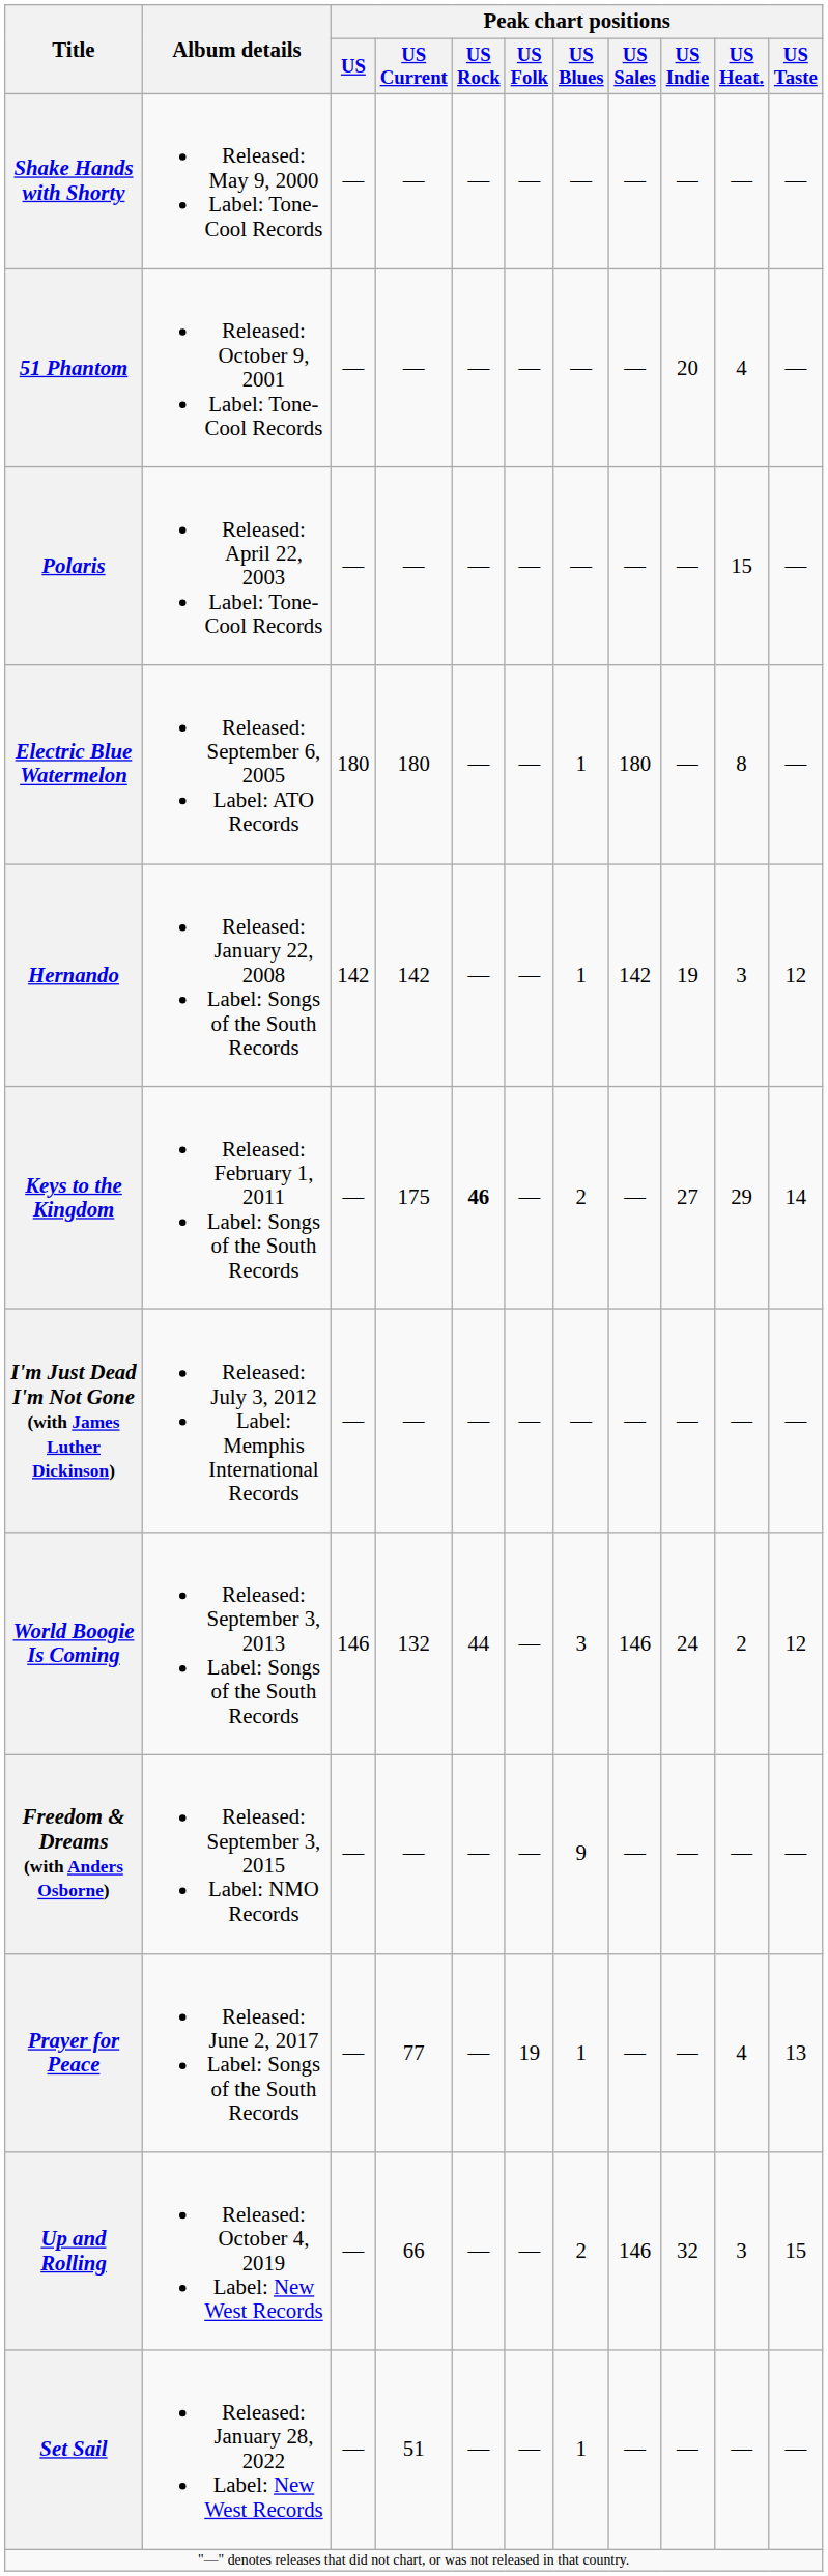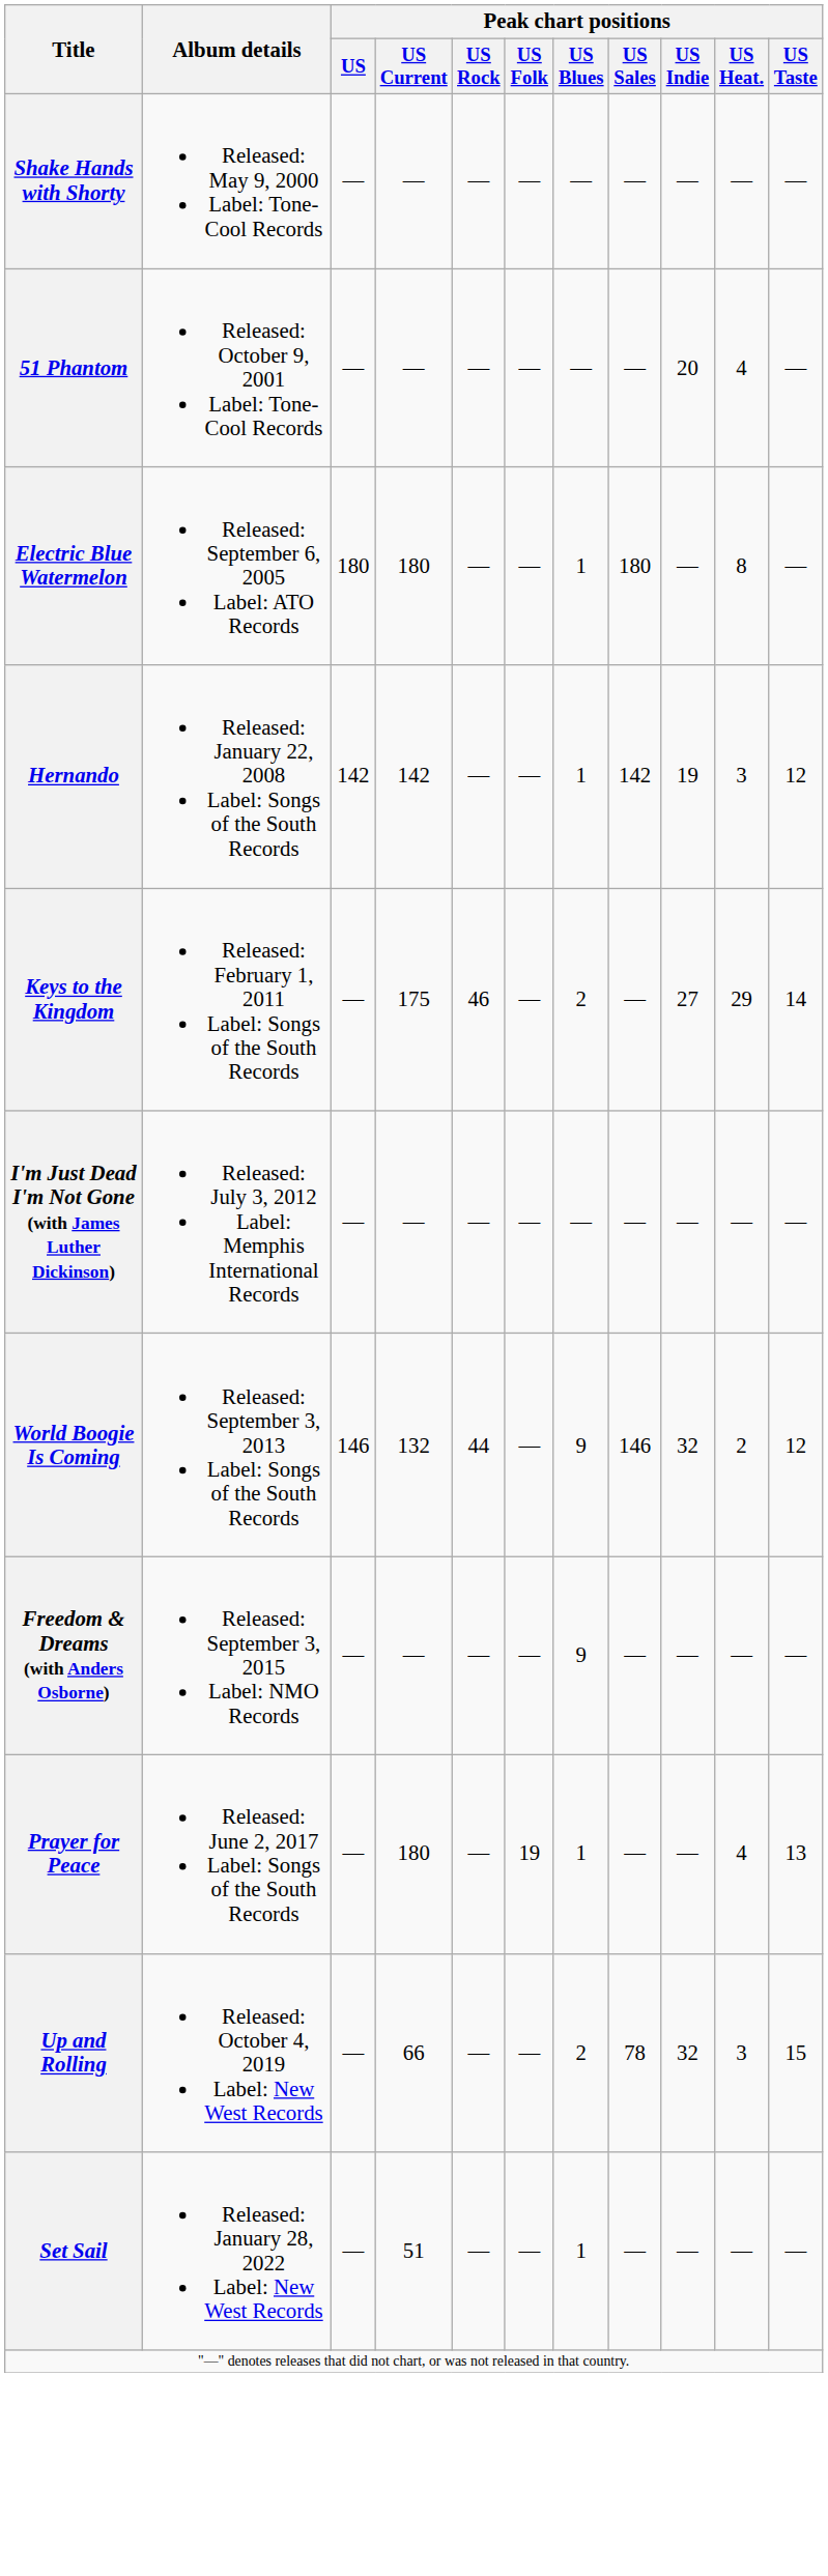 <table class="wikitable plainrowheaders" style="text-align:center;">
 <tr>
 <th scope="col" rowspan="2" style="width:15em;">Title</th>
 <th scope="col" rowspan="2" style="width:15em;">Album details</th>
 <th scope="col" colspan="9">Peak chart positions</th>
 </tr>
 <tr>
 <th scope="col" style="width:2.8em;font-size:90%;"><a href='#'>US</a><br></th>
 <th scope="col" style="width:2.8em;font-size:90%;"><a href='#'>US Current</a><br></th>
 <th scope="col" style="width:2.8em;font-size:90%;"><a href='#'>US Rock</a><br></th>
 <th scope="col" style="width:2.8em;font-size:90%;"><a href='#'>US Folk</a><br></th>
 <th scope="col" style="width:2.8em;font-size:90%;"><a href='#'>US Blues</a><br></th>
 <th scope="col" style="width:2.8em;font-size:90%;"><a href='#'>US Sales</a><br></th>
 <th scope="col" style="width:2.8em;font-size:90%;"><a href='#'>US Indie</a><br></th>
 <th scope="col" style="width:2.8em;font-size:90%;"><a href='#'>US Heat.</a><br></th>
 <th scope="col" style="width:2.8em;font-size:90%;"><a href='#'>US Taste</a><br></th>
 </tr>
 <tr>
 <th scope="row"><em><a href='#'>Shake Hands with Shorty</a></em></th>
 <td><br><ul><li>Released: May 9, 2000</li><li>Label: Tone-Cool Records</li></ul></td>
 <td>—</td>
 <td>—</td>
 <td>—</td>
 <td>—</td>
 <td>—</td>
 <td>—</td>
 <td>—</td>
 <td>—</td>
 <td>—</td>
 </tr>
 <tr>
 <th scope="row"><em><a href='#'>51 Phantom</a></em></th>
 <td><br><ul><li>Released: October 9, 2001</li><li>Label: Tone-Cool Records</li></ul></td>
 <td>—</td>
 <td>—</td>
 <td>—</td>
 <td>—</td>
 <td>—</td>
 <td>—</td>
 <td>20</td>
 <td>4</td>
 <td>—</td>
 </tr>
 <tr>
-<th scope="row"><em><a href='#'>Polaris</a></em></th>
-<td><br><ul><li>Released: April 22, 2003</li><li>Label: Tone-Cool Records</li></ul></td>
-<td>—</td>
-<td>—</td>
-<td>—</td>
-<td>—</td>
-<td>—</td>
-<td>—</td>
-<td>—</td>
-<td>15</td>
-<td>—</td>
-</tr>
-<tr>
 <th scope="row"><em><a href='#'>Electric Blue Watermelon</a></em></th>
 <td><br><ul><li>Released: September 6, 2005</li><li>Label: ATO Records</li></ul></td>
 <td>180</td>
 <td>180</td>
 <td>—</td>
 <td>—</td>
 <td>1</td>
 <td>180</td>
 <td>—</td>
 <td>8</td>
 <td>—</td>
 </tr>
 <tr>
 <th scope="row"><em><a href='#'>Hernando</a></em></th>
 <td><br><ul><li>Released: January 22, 2008</li><li>Label: Songs of the South Records</li></ul></td>
 <td>142</td>
 <td>142</td>
 <td>—</td>
 <td>—</td>
 <td>1</td>
 <td>142</td>
 <td>19</td>
 <td>3</td>
 <td>12</td>
 </tr>
 <tr>
 <th scope="row"><em><a href='#'>Keys to the Kingdom</a></em></th>
 <td><br><ul><li>Released: February 1, 2011</li><li>Label: Songs of the South Records</li></ul></td>
 <td>—</td>
 <td>175</td>
-<td><strong>46</strong></td>
+<td>46</td>
 <td>—</td>
 <td>2</td>
 <td>—</td>
 <td>27</td>
 <td>29</td>
 <td>14</td>
 </tr>
 <tr>
 <th scope="row"><em>I'm Just Dead I'm Not Gone</em><br><small>(with <a href='#'>James Luther Dickinson</a>)</small></th>
 <td><br><ul><li>Released: July 3, 2012</li><li>Label: Memphis International Records</li></ul></td>
 <td>—</td>
 <td>—</td>
 <td>—</td>
 <td>—</td>
 <td>—</td>
 <td>—</td>
 <td>—</td>
 <td>—</td>
 <td>—</td>
 </tr>
 <tr>
 <th scope="row"><em><a href='#'>World Boogie Is Coming</a></em></th>
 <td><br><ul><li>Released: September 3, 2013</li><li>Label: Songs of the South Records</li></ul></td>
 <td>146</td>
 <td>132</td>
 <td>44</td>
 <td>—</td>
-<td>3</td>
+<td>9</td>
 <td>146</td>
-<td>24</td>
+<td>32</td>
 <td>2</td>
 <td>12</td>
 </tr>
 <tr>
 <th scope="row"><em>Freedom & Dreams</em><br><small>(with <a href='#'>Anders Osborne</a>)</small></th>
 <td><br><ul><li>Released: September 3, 2015</li><li>Label: NMO Records</li></ul></td>
 <td>—</td>
 <td>—</td>
 <td>—</td>
 <td>—</td>
 <td>9</td>
 <td>—</td>
 <td>—</td>
 <td>—</td>
 <td>—</td>
 </tr>
 <tr>
 <th scope="row"><em><a href='#'>Prayer for Peace</a></em></th>
 <td><br><ul><li>Released: June 2, 2017</li><li>Label: Songs of the South Records</li></ul></td>
 <td>—</td>
-<td>77</td>
+<td>180</td>
 <td>—</td>
 <td>19</td>
 <td>1</td>
 <td>—</td>
 <td>—</td>
 <td>4</td>
 <td>13</td>
 </tr>
 <tr>
 <th scope="row"><em><a href='#'>Up and Rolling</a></em></th>
 <td><br><ul><li>Released: October 4, 2019</li><li>Label: <a href='#'>New West Records</a></li></ul></td>
 <td>—</td>
 <td>66</td>
 <td>—</td>
 <td>—</td>
 <td>2</td>
-<td>146</td>
+<td>78</td>
 <td>32</td>
 <td>3</td>
 <td>15</td>
 </tr>
 <tr>
 <th scope="row"><em><a href='#'>Set Sail</a></em></th>
 <td><br><ul><li>Released: January 28, 2022</li><li>Label: <a href='#'>New West Records</a></li></ul></td>
 <td>—</td>
 <td>51</td>
 <td>—</td>
 <td>—</td>
 <td>1</td>
 <td>—</td>
 <td>—</td>
 <td>—</td>
 <td>—</td>
 </tr>
 <tr>
 <td colspan="11" style="text-align:center; font-size:8pt;">"—" denotes releases that did not chart, or was not released in that country.</td>
 </tr>
 </table>
